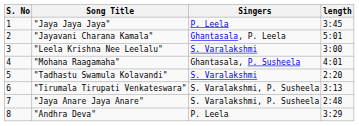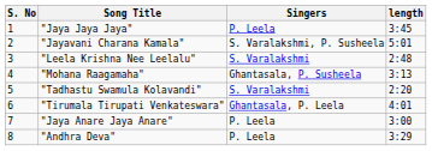 <table class="wikitable">
 <tr>
 <th>S. No</th>
 <th>Song Title</th>
 <th>Singers</th>
 <th>length</th>
 </tr>
 <tr>
 <td>1</td>
 <td>"Jaya Jaya Jaya"</td>
 <td><a href='#'>P. Leela</a></td>
 <td>3:45</td>
 </tr>
 <tr>
 <td>2</td>
 <td>"Jayavani Charana Kamala"</td>
-<td><a href='#'>Ghantasala</a>, P. Leela</td>
+<td>S. Varalakshmi, P. Susheela</td>
 <td>5:01</td>
 </tr>
 <tr>
 <td>3</td>
 <td>"Leela Krishna Nee Leelalu"</td>
 <td><a href='#'>S. Varalakshmi</a></td>
-<td>3:00</td>
+<td>2:48</td>
 </tr>
 <tr>
 <td>4</td>
 <td>"Mohana Raagamaha"</td>
 <td>Ghantasala, <a href='#'>P. Susheela</a></td>
-<td>4:01</td>
+<td>3:13</td>
 </tr>
 <tr>
 <td>5</td>
 <td>"Tadhastu Swamula Kolavandi"</td>
 <td><a href='#'>S. Varalakshmi</a></td>
 <td>2:20</td>
 </tr>
 <tr>
 <td>6</td>
 <td>"Tirumala Tirupati Venkateswara"</td>
-<td>S. Varalakshmi, P. Susheela</td>
-<td>3:13</td>
+<td><a href='#'>Ghantasala</a>, P. Leela</td>
+<td>4:01</td>
 </tr>
 <tr>
 <td>7</td>
 <td>"Jaya Anare Jaya Anare"</td>
-<td>S. Varalakshmi, P. Susheela</td>
-<td>2:48</td>
+<td>P. Leela</td>
+<td>3:00</td>
 </tr>
 <tr>
 <td>8</td>
 <td>"Andhra Deva"</td>
 <td>P. Leela</td>
 <td>3:29</td>
 </tr>
 </table>
